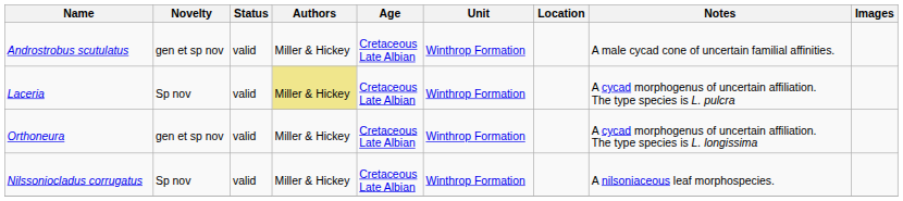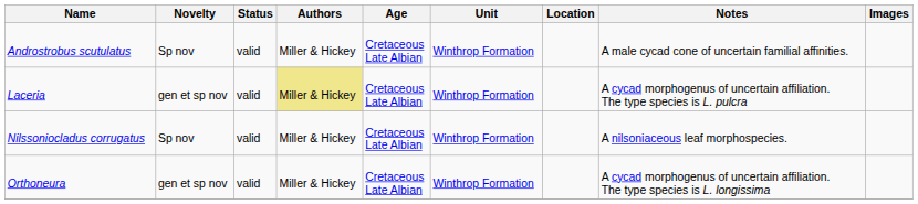 <table class="wikitable sortable" align="center" width="100%">
 <tr>
 <th>Name</th>
 <th>Novelty</th>
 <th>Status</th>
 <th>Authors</th>
 <th>Age</th>
 <th>Unit</th>
 <th>Location</th>
 <th>Notes</th>
 <th>Images</th>
 </tr>
 <tr>
 <td><br><em><a href='#'>Androstrobus scutulatus</a></em></td>
-<td><br>gen et sp nov</td>
+<td><br>Sp nov</td>
 <td><br>valid</td>
 <td><br>Miller & Hickey</td>
 <td><br><a href='#'>Cretaceous</a><br><a href='#'>Late Albian</a></td>
 <td><br><a href='#'>Winthrop Formation</a></td>
 <td><br><br></td>
 <td><br>A male cycad cone of uncertain familial affinities.</td>
 <td></td>
 </tr>
 <tr>
 <td><br><em><a href='#'>Laceria</a></em></td>
-<td><br>Sp nov</td>
+<td><br>gen et sp nov</td>
 <td><br>valid</td>
 <td style="background: khaki;"><br>Miller & Hickey</td>
 <td><br><a href='#'>Cretaceous</a><br><a href='#'>Late Albian</a></td>
 <td><br><a href='#'>Winthrop Formation</a></td>
 <td><br><br></td>
 <td><br>A <a href='#'>cycad</a> morphogenus of uncertain affiliation.<br>The type species is <em>L. pulcra</em></td>
+<td></td>
+</tr>
+<tr>
+<td><br><em><a href='#'>Nilssoniocladus corrugatus</a></em></td>
+<td><br>Sp nov</td>
+<td><br>valid</td>
+<td><br>Miller & Hickey</td>
+<td><br><a href='#'>Cretaceous</a><br><a href='#'>Late Albian</a></td>
+<td><br><a href='#'>Winthrop Formation</a></td>
+<td><br><br></td>
+<td><br>A <a href='#'>nilsoniaceous</a> leaf morphospecies.</td>
 <td></td>
 </tr>
 <tr>
 <td><br><em><a href='#'>Orthoneura</a></em></td>
 <td><br>gen et sp nov</td>
 <td><br>valid</td>
 <td><br>Miller & Hickey</td>
 <td><br><a href='#'>Cretaceous</a><br><a href='#'>Late Albian</a></td>
 <td><br><a href='#'>Winthrop Formation</a></td>
 <td><br><br></td>
 <td><br>A <a href='#'>cycad</a> morphogenus of uncertain affiliation.<br>The type species is <em>L. longissima</em></td>
 <td></td>
 </tr>
 <tr>
-<td><br><em><a href='#'>Nilssoniocladus corrugatus</a></em></td>
-<td><br>Sp nov</td>
-<td><br>valid</td>
-<td><br>Miller & Hickey</td>
-<td><br><a href='#'>Cretaceous</a><br><a href='#'>Late Albian</a></td>
-<td><br><a href='#'>Winthrop Formation</a></td>
-<td><br><br></td>
-<td><br>A <a href='#'>nilsoniaceous</a> leaf morphospecies.</td>
-<td></td>
-</tr>
-<tr>
 </tr>
 </table>
